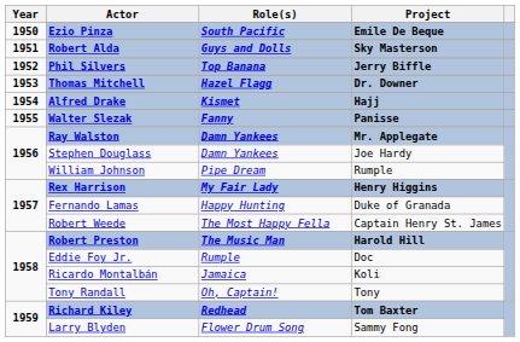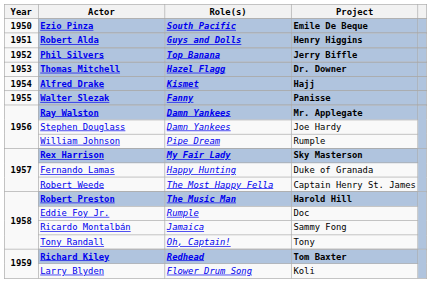 <table class="wikitable sortable">
 <tr>
 <th scope="col" style="width:8%;">Year</th>
 <th scope="col" style="width:30%;">Actor</th>
 <th scope="col" style="width:30%;">Role(s)</th>
 <th scope="col" style="width:30%;">Project</th>
 <th scope="col" style="width:2%;" class="unsortable"></th>
 </tr>
 <tr>
 <td rowspan="2" align="center"><strong>1950</strong> <br> </td>
 </tr>
 <tr style="background:#B0C4DE">
 <td><strong><a href='#'>Ezio Pinza</a></strong></td>
 <td><strong><em><a href='#'>South Pacific</a></em></strong></td>
 <td><strong>Emile De Beque</strong></td>
 <td></td>
 </tr>
 <tr>
 <td rowspan="2" align="center"><strong>1951</strong> <br> </td>
 </tr>
 <tr style="background:#B0C4DE">
 <td><strong><a href='#'>Robert Alda</a></strong></td>
 <td><strong><em><a href='#'>Guys and Dolls</a></em></strong></td>
-<td><strong>Sky Masterson</strong></td>
+<td><strong>Henry Higgins</strong></td>
 <td></td>
 </tr>
 <tr>
 <td rowspan="2" align="center"><strong>1952</strong> <br> </td>
 </tr>
 <tr style="background:#B0C4DE">
 <td><strong><a href='#'>Phil Silvers</a></strong></td>
 <td><strong><em><a href='#'>Top Banana</a></em></strong></td>
 <td><strong>Jerry Biffle</strong></td>
 <td></td>
 </tr>
 <tr>
 <td rowspan="2" align="center"><strong>1953</strong> <br> </td>
 </tr>
 <tr style="background:#B0C4DE">
 <td><strong><a href='#'>Thomas Mitchell</a></strong></td>
 <td><strong><em><a href='#'>Hazel Flagg</a></em></strong></td>
 <td><strong>Dr. Downer</strong></td>
 <td></td>
 </tr>
 <tr>
 <td rowspan="2" align="center"><strong>1954</strong> <br> </td>
 </tr>
 <tr style="background:#B0C4DE">
 <td><strong><a href='#'>Alfred Drake</a></strong></td>
 <td><strong><em><a href='#'>Kismet</a></em></strong></td>
 <td><strong>Hajj</strong></td>
 <td></td>
 </tr>
 <tr>
 <td rowspan="2" align="center"><strong>1955</strong> <br> </td>
 </tr>
 <tr style="background:#B0C4DE">
 <td><strong><a href='#'>Walter Slezak</a></strong></td>
 <td><strong><em><a href='#'>Fanny</a></em></strong></td>
 <td><strong>Panisse</strong></td>
 <td></td>
 </tr>
 <tr>
 <td rowspan="4" align="center"><strong>1956</strong> <br> </td>
 </tr>
 <tr style="background:#B0C4DE">
 <td><strong><a href='#'>Ray Walston</a></strong></td>
 <td><strong><em><a href='#'>Damn Yankees</a></em></strong></td>
 <td><strong>Mr. Applegate</strong></td>
 <td rowspan="4" align="center"></td>
 </tr>
 <tr>
 <td><a href='#'>Stephen Douglass</a></td>
 <td><em><a href='#'>Damn Yankees</a></em></td>
 <td>Joe Hardy</td>
 </tr>
 <tr>
 <td><a href='#'>William Johnson</a></td>
 <td><em><a href='#'>Pipe Dream</a></em></td>
 <td>Rumple</td>
 </tr>
 <tr>
 <td rowspan="4" align="center"><strong>1957</strong> <br> </td>
 </tr>
 <tr style="background:#B0C4DE">
 <td><strong><a href='#'>Rex Harrison</a></strong></td>
 <td><strong><em><a href='#'>My Fair Lady</a></em></strong></td>
-<td><strong>Henry Higgins</strong></td>
+<td><strong>Sky Masterson</strong></td>
 <td rowspan="4" align="center"></td>
 </tr>
 <tr>
 <td><a href='#'>Fernando Lamas</a></td>
 <td><em><a href='#'>Happy Hunting</a></em></td>
 <td>Duke of Granada</td>
 </tr>
 <tr>
 <td><a href='#'>Robert Weede</a></td>
 <td><em><a href='#'>The Most Happy Fella</a></em></td>
 <td>Captain Henry St. James</td>
 </tr>
 <tr>
 <td rowspan="5" align="center"><strong>1958</strong> <br> </td>
 </tr>
 <tr style="background:#B0C4DE">
 <td><strong><a href='#'>Robert Preston</a></strong></td>
 <td><strong><em><a href='#'>The Music Man</a></em></strong></td>
 <td><strong>Harold Hill</strong></td>
 <td rowspan="5" align="center"></td>
 </tr>
 <tr>
 <td><a href='#'>Eddie Foy Jr.</a></td>
 <td><em><a href='#'>Rumple</a></em></td>
 <td>Doc</td>
 </tr>
 <tr>
 <td><a href='#'>Ricardo Montalbán</a></td>
 <td><em><a href='#'>Jamaica</a></em></td>
-<td>Koli</td>
+<td>Sammy Fong</td>
 </tr>
 <tr>
 <td><a href='#'>Tony Randall</a></td>
 <td><em><a href='#'>Oh, Captain!</a></em></td>
 <td>Tony</td>
 </tr>
 <tr>
 <td rowspan="3" align="center"><strong>1959</strong> <br> </td>
 </tr>
 <tr style="background:#B0C4DE">
 <td><strong><a href='#'>Richard Kiley</a></strong></td>
 <td><strong><em><a href='#'>Redhead</a></em></strong></td>
 <td><strong>Tom Baxter</strong></td>
 <td rowspan="3" align="center"></td>
 </tr>
 <tr>
 <td><a href='#'>Larry Blyden</a></td>
 <td><em><a href='#'>Flower Drum Song</a></em></td>
-<td>Sammy Fong</td>
+<td>Koli</td>
 </tr>
 </table>
